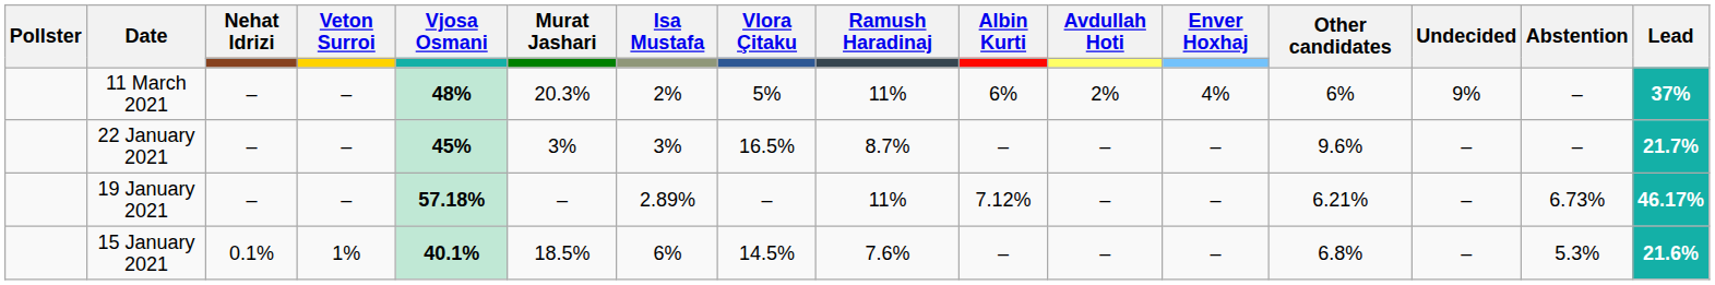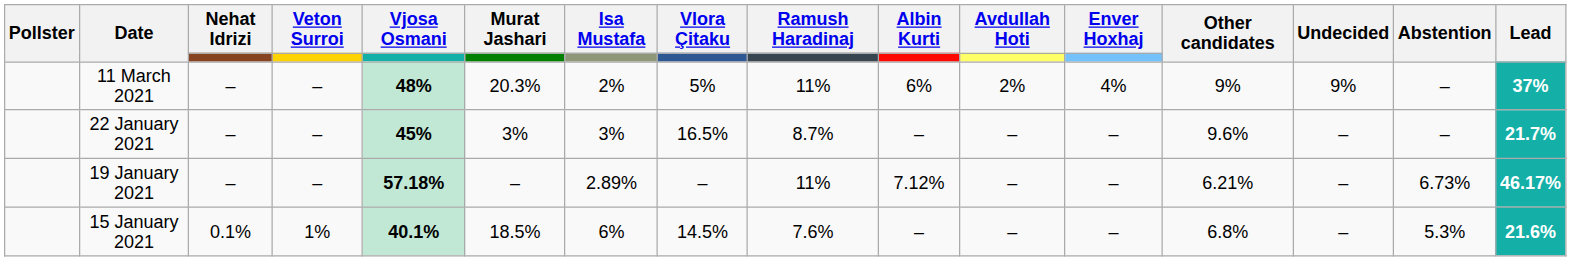 <table class=wikitable style="text-align:center; font-size:90%; line-height:16px; margin-bottom:0">
 <tr>
 <th rowspan="2">Pollster</th>
 <th rowspan="2">Date</th>
 <th>Nehat Idrizi</th>
 <th><a href='#'>Veton Surroi</a></th>
 <th><a href='#'>Vjosa Osmani</a></th>
 <th>Murat Jashari</th>
 <th><a href='#'>Isa Mustafa</a></th>
 <th><a href='#'>Vlora Çitaku</a></th>
 <th><a href='#'>Ramush Haradinaj</a></th>
 <th><a href='#'>Albin Kurti</a></th>
 <th><a href='#'>Avdullah Hoti</a></th>
 <th><a href='#'>Enver Hoxhaj</a></th>
 <th rowspan="2">Other candidates</th>
 <th rowspan="2">Undecided</th>
 <th rowspan="2">Abstention</th>
 <th rowspan="2">Lead</th>
 </tr>
 <tr>
 <th style="background:#87421F;"></th>
 <th style="background:#FFD300;"></th>
 <th style="background:#14B0A7;"></th>
 <th style="background:#008000;"></th>
 <th style="background:#8F9779;"></th>
 <th style="background:#2E5894;"></th>
 <th style="background:#36454F;"></th>
 <th style="background:#FF0800;"></th>
 <th style="background:#FFFF66;"></th>
 <th style="background:#73C2FB;"></th>
 </tr>
 <tr>
 <td></td>
 <td>11 March 2021</td>
 <td>–</td>
 <td>–</td>
 <td bgcolor="#C0E8D5"><strong>48%</strong></td>
 <td>20.3%</td>
 <td>2%</td>
 <td>5%</td>
 <td>11%</td>
 <td>6%</td>
 <td>2%</td>
 <td>4%</td>
-<td>6%</td>
+<td>9%</td>
 <td>9%</td>
 <td>–</td>
 <td style="background:#14B0A7; color:white"><strong>37%</strong></td>
 </tr>
 <tr>
 <td></td>
 <td>22 January 2021</td>
 <td>–</td>
 <td>–</td>
 <td bgcolor="#C0E8D5"><strong>45%</strong></td>
 <td>3%</td>
 <td>3%</td>
 <td>16.5%</td>
 <td>8.7%</td>
 <td>–</td>
 <td>–</td>
 <td>–</td>
 <td>9.6%</td>
 <td>–</td>
 <td>–</td>
 <td style="background:#14B0A7; color:white"><strong>21.7%</strong></td>
 </tr>
 <tr>
 <td></td>
 <td>19 January 2021</td>
 <td>–</td>
 <td>–</td>
 <td bgcolor="#C0E8D5"><strong>57.18%</strong></td>
 <td>–</td>
 <td>2.89%</td>
 <td>–</td>
 <td>11%</td>
 <td>7.12%</td>
 <td>–</td>
 <td>–</td>
 <td>6.21%</td>
 <td>–</td>
 <td>6.73%</td>
 <td style="background:#14B0A7; color:white"><strong>46.17%</strong></td>
 </tr>
 <tr>
 <td></td>
 <td>15 January 2021</td>
 <td>0.1%</td>
 <td>1%</td>
 <td bgcolor="#C0E8D5"><strong>40.1%</strong></td>
 <td>18.5%</td>
 <td>6%</td>
 <td>14.5%</td>
 <td>7.6%</td>
 <td>–</td>
 <td>–</td>
 <td>–</td>
 <td>6.8%</td>
 <td>–</td>
 <td>5.3%</td>
 <td style="background:#14B0A7; color:white"><strong>21.6%</strong></td>
 </tr>
 </table>
